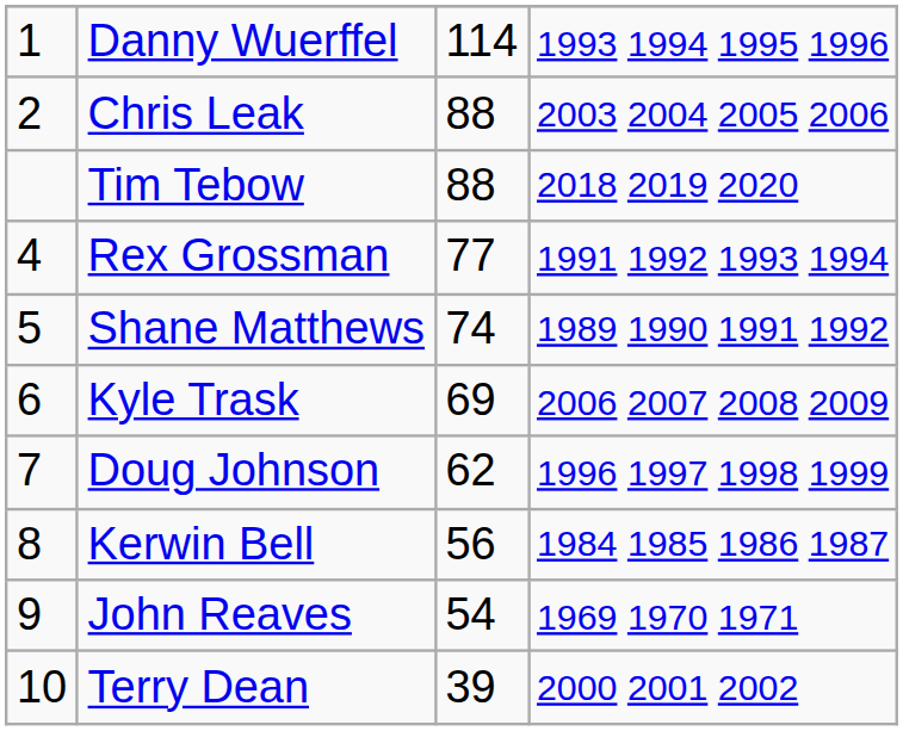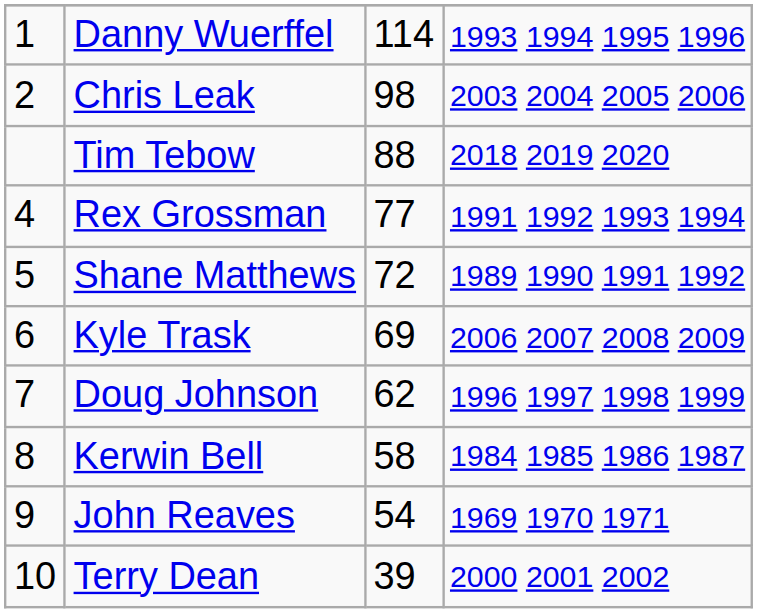 <table class="wikitable">
 <tr>
 </tr>
 <tr>
 <td>1</td>
 <td><a href='#'>Danny Wuerffel</a></td>
 <td>114</td>
 <td style="font-size:80%;"><a href='#'>1993</a> <a href='#'>1994</a> <a href='#'>1995</a> <a href='#'>1996</a></td>
 </tr>
 <tr>
 <td>2</td>
 <td><a href='#'>Chris Leak</a></td>
-<td>88</td>
+<td>98</td>
 <td style="font-size:80%;"><a href='#'>2003</a> <a href='#'>2004</a> <a href='#'>2005</a> <a href='#'>2006</a></td>
 </tr>
 <tr>
 <td></td>
 <td><a href='#'>Tim Tebow</a></td>
 <td>88</td>
 <td style="font-size:80%;"><a href='#'>2018</a> <a href='#'>2019</a> <a href='#'>2020</a></td>
 </tr>
 <tr>
 <td>4</td>
 <td><a href='#'>Rex Grossman</a></td>
 <td>77</td>
 <td style="font-size:80%;"><a href='#'>1991</a> <a href='#'>1992</a> <a href='#'>1993</a> <a href='#'>1994</a></td>
 </tr>
 <tr>
 <td>5</td>
 <td><a href='#'>Shane Matthews</a></td>
-<td>74</td>
+<td>72</td>
 <td style="font-size:80%;"><a href='#'>1989</a> <a href='#'>1990</a> <a href='#'>1991</a> <a href='#'>1992</a></td>
 </tr>
 <tr>
 <td>6</td>
 <td><a href='#'>Kyle Trask</a></td>
 <td>69</td>
 <td style="font-size:80%;"><a href='#'>2006</a> <a href='#'>2007</a> <a href='#'>2008</a> <a href='#'>2009</a></td>
 </tr>
 <tr>
 <td>7</td>
 <td><a href='#'>Doug Johnson</a></td>
 <td>62</td>
 <td style="font-size:80%;"><a href='#'>1996</a> <a href='#'>1997</a> <a href='#'>1998</a> <a href='#'>1999</a></td>
 </tr>
 <tr>
 <td>8</td>
 <td><a href='#'>Kerwin Bell</a></td>
-<td>56</td>
+<td>58</td>
 <td style="font-size:80%;"><a href='#'>1984</a> <a href='#'>1985</a> <a href='#'>1986</a> <a href='#'>1987</a></td>
 </tr>
 <tr>
 <td>9</td>
 <td><a href='#'>John Reaves</a></td>
 <td>54</td>
 <td style="font-size:80%;"><a href='#'>1969</a> <a href='#'>1970</a> <a href='#'>1971</a></td>
 </tr>
 <tr>
 <td>10</td>
 <td><a href='#'>Terry Dean</a></td>
 <td>39</td>
 <td style="font-size:80%;"><a href='#'>2000</a> <a href='#'>2001</a> <a href='#'>2002</a></td>
 </tr>
 </table>
